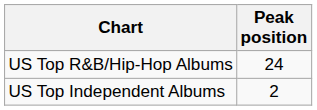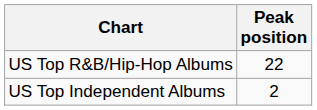 <table class="wikitable">
 <tr>
 <th>Chart</th>
 <th>Peak<br>position</th>
 </tr>
 <tr>
 <td>US Top R&B/Hip-Hop Albums</td>
-<td align="center">24</td>
+<td align="center">22</td>
 </tr>
 <tr>
 <td>US Top Independent Albums</td>
 <td align="center">2</td>
 </tr>
 </table>
